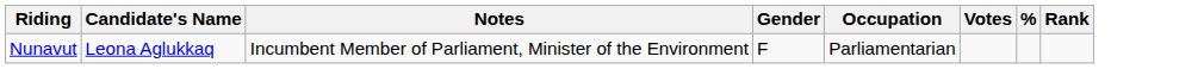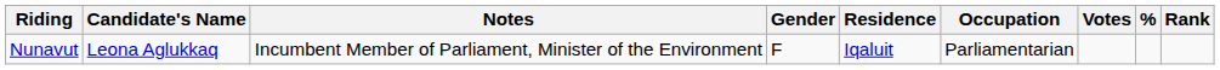 <table class="wikitable sortable">
 <tr>
 <th>Riding<br></th>
 <th>Candidate's Name</th>
 <th>Notes</th>
 <th>Gender</th>
+<th>Residence</th>
 <th>Occupation</th>
 <th>Votes</th>
 <th>%</th>
 <th>Rank</th>
 </tr>
 <tr>
 <td><a href='#'>Nunavut</a></td>
 <td><a href='#'>Leona Aglukkaq</a></td>
 <td>Incumbent Member of Parliament, Minister of the Environment</td>
 <td>F</td>
+<td><a href='#'>Iqaluit</a></td>
 <td>Parliamentarian</td>
 <td></td>
 <td></td>
 <td></td>
 </tr>
 </table>
